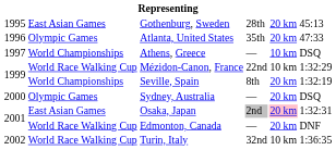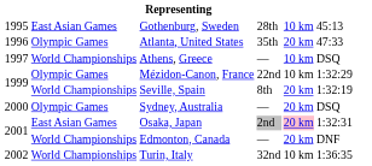 <table>
 <tr>
 <th colspan="6">Representing </th>
 </tr>
 <tr>
 <td>1995</td>
 <td><a href='#'>East Asian Games</a></td>
 <td><a href='#'>Gothenburg</a>, <a href='#'>Sweden</a></td>
 <td>28th</td>
-<td><a href='#'>20 km</a></td>
+<td><a href='#'>10 km</a></td>
 <td>45:13</td>
 </tr>
 <tr>
 <td>1996</td>
 <td><a href='#'>Olympic Games</a></td>
 <td><a href='#'>Atlanta, United States</a></td>
 <td>35th</td>
 <td><a href='#'>20 km</a></td>
 <td>47:33</td>
 </tr>
 <tr>
 <td>1997</td>
 <td><a href='#'>World Championships</a></td>
 <td><a href='#'>Athens</a>, <a href='#'>Greece</a></td>
 <td>—</td>
 <td><a href='#'>10 km</a></td>
 <td>DSQ</td>
 </tr>
 <tr>
 <td rowspan=2>1999</td>
-<td><a href='#'>World Race Walking Cup</a></td>
+<td><a href='#'>Olympic Games</a></td>
 <td><a href='#'>Mézidon-Canon</a>, <a href='#'>France</a></td>
 <td>22nd</td>
 <td>10 km</td>
 <td>1:32:29</td>
 </tr>
 <tr>
 <td><a href='#'>World Championships</a></td>
 <td><a href='#'>Seville, Spain</a></td>
 <td>8th</td>
 <td><a href='#'>20 km</a></td>
 <td>1:32:19</td>
 </tr>
 <tr>
 <td>2000</td>
 <td><a href='#'>Olympic Games</a></td>
 <td><a href='#'>Sydney, Australia</a></td>
 <td>—</td>
 <td><a href='#'>20 km</a></td>
 <td>DSQ</td>
 </tr>
 <tr>
 <td rowspan=2>2001</td>
 <td><a href='#'>East Asian Games</a></td>
 <td><a href='#'>Osaka, Japan</a></td>
 <td bgcolor="silver">2nd</td>
 <td style="background: pink;"><a href='#'>20 km</a></td>
 <td>1:32:31</td>
 </tr>
 <tr>
-<td><a href='#'>World Race Walking Cup</a></td>
+<td><a href='#'>World Championships</a></td>
 <td><a href='#'>Edmonton, Canada</a></td>
 <td>—</td>
 <td><a href='#'>20 km</a></td>
 <td>DNF</td>
 </tr>
 <tr>
 <td>2002</td>
-<td><a href='#'>World Race Walking Cup</a></td>
+<td><a href='#'>World Championships</a></td>
 <td><a href='#'>Turin, Italy</a></td>
 <td>32nd</td>
 <td>10 km</td>
 <td>1:36:35</td>
 </tr>
 </table>
